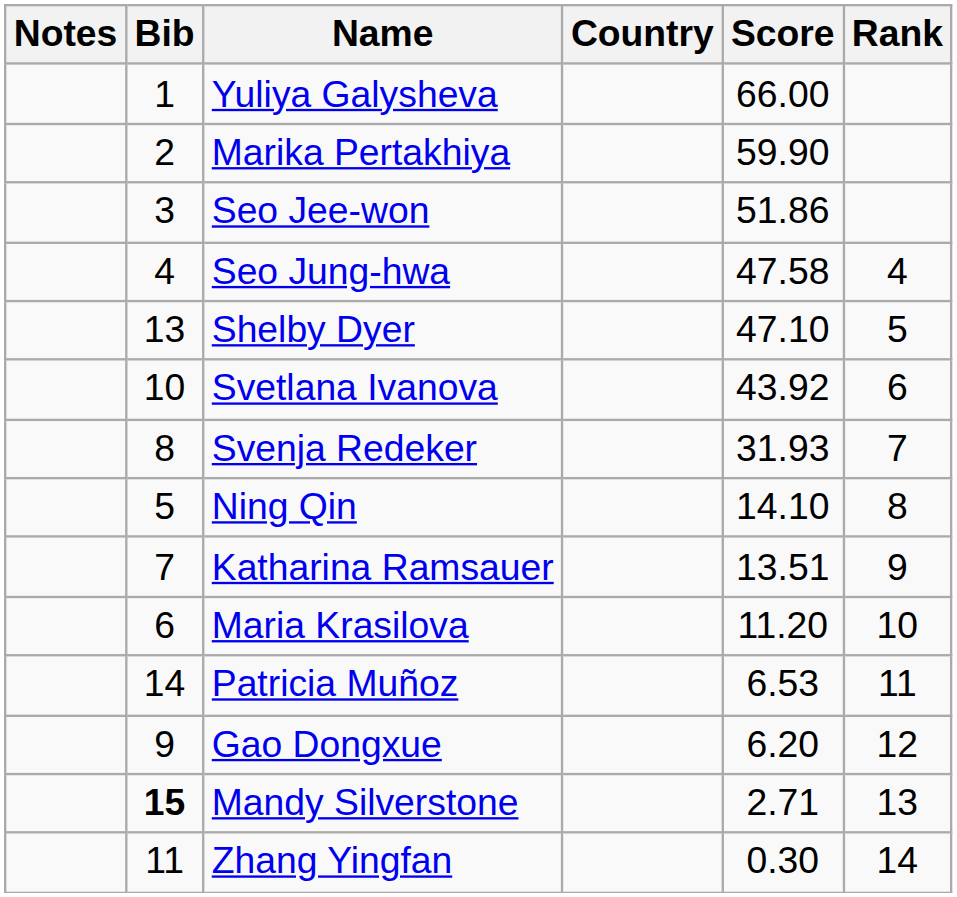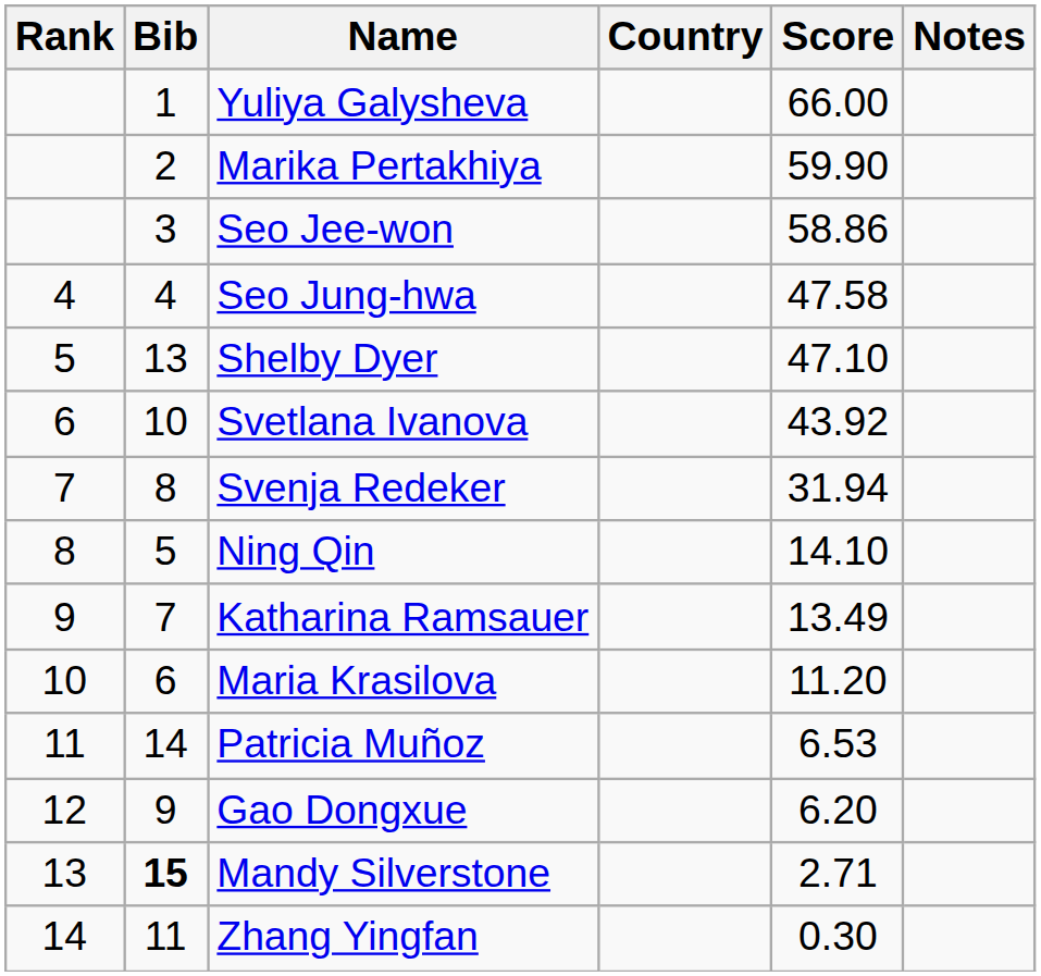 <table class="wikitable sortable" style="text-align:center">
 <tr>
-<th>Notes</th>
+<th>Rank</th>
 <th>Bib</th>
 <th>Name</th>
 <th>Country</th>
 <th>Score</th>
-<th>Rank</th>
+<th>Notes</th>
 </tr>
 <tr>
 <td></td>
 <td>1</td>
 <td align=left><a href='#'>Yuliya Galysheva</a></td>
 <td align=left></td>
 <td>66.00</td>
 <td></td>
 </tr>
 <tr>
 <td></td>
 <td>2</td>
 <td align=left><a href='#'>Marika Pertakhiya</a></td>
 <td align=left></td>
 <td>59.90</td>
 <td></td>
 </tr>
 <tr>
 <td></td>
 <td>3</td>
 <td align=left><a href='#'>Seo Jee-won</a></td>
 <td align=left></td>
-<td>51.86</td>
+<td>58.86</td>
 <td></td>
 </tr>
 <tr>
-<td></td>
+<td>4</td>
 <td>4</td>
 <td align=left><a href='#'>Seo Jung-hwa</a></td>
 <td align=left></td>
 <td>47.58</td>
-<td>4</td>
+<td></td>
 </tr>
 <tr>
-<td></td>
+<td>5</td>
 <td>13</td>
 <td align=left><a href='#'>Shelby Dyer</a></td>
 <td align=left></td>
 <td>47.10</td>
-<td>5</td>
+<td></td>
 </tr>
 <tr>
-<td></td>
+<td>6</td>
 <td>10</td>
 <td align=left><a href='#'>Svetlana Ivanova</a></td>
 <td align=left></td>
 <td>43.92</td>
-<td>6</td>
+<td></td>
 </tr>
 <tr>
-<td></td>
+<td>7</td>
 <td>8</td>
 <td align=left><a href='#'>Svenja Redeker</a></td>
 <td align=left></td>
-<td>31.93</td>
-<td>7</td>
+<td>31.94</td>
+<td></td>
 </tr>
 <tr>
-<td></td>
+<td>8</td>
 <td>5</td>
 <td align=left><a href='#'>Ning Qin</a></td>
 <td align=left></td>
 <td>14.10</td>
-<td>8</td>
+<td></td>
 </tr>
 <tr>
-<td></td>
+<td>9</td>
 <td>7</td>
 <td align=left><a href='#'>Katharina Ramsauer</a></td>
 <td align=left></td>
-<td>13.51</td>
-<td>9</td>
+<td>13.49</td>
+<td></td>
 </tr>
 <tr>
-<td></td>
+<td>10</td>
 <td>6</td>
 <td align=left><a href='#'>Maria Krasilova</a></td>
 <td align=left></td>
 <td>11.20</td>
-<td>10</td>
+<td></td>
 </tr>
 <tr>
-<td></td>
+<td>11</td>
 <td>14</td>
 <td align=left><a href='#'>Patricia Muñoz</a></td>
 <td align=left></td>
 <td>6.53</td>
-<td>11</td>
+<td></td>
 </tr>
 <tr>
-<td></td>
+<td>12</td>
 <td>9</td>
 <td align=left><a href='#'>Gao Dongxue</a></td>
 <td align=left></td>
 <td>6.20</td>
-<td>12</td>
+<td></td>
 </tr>
 <tr>
-<td></td>
+<td>13</td>
 <td><strong>15</strong></td>
 <td align=left><a href='#'>Mandy Silverstone</a></td>
 <td align=left></td>
 <td>2.71</td>
-<td>13</td>
+<td></td>
 </tr>
 <tr>
-<td></td>
+<td>14</td>
 <td>11</td>
 <td align=left><a href='#'>Zhang Yingfan</a></td>
 <td align=left></td>
 <td>0.30</td>
-<td>14</td>
+<td></td>
 </tr>
 </table>
